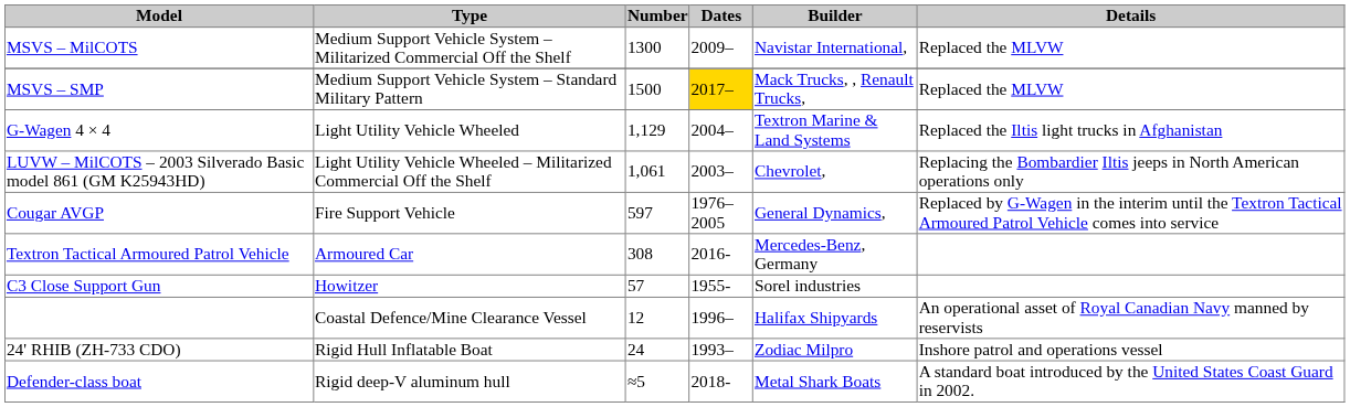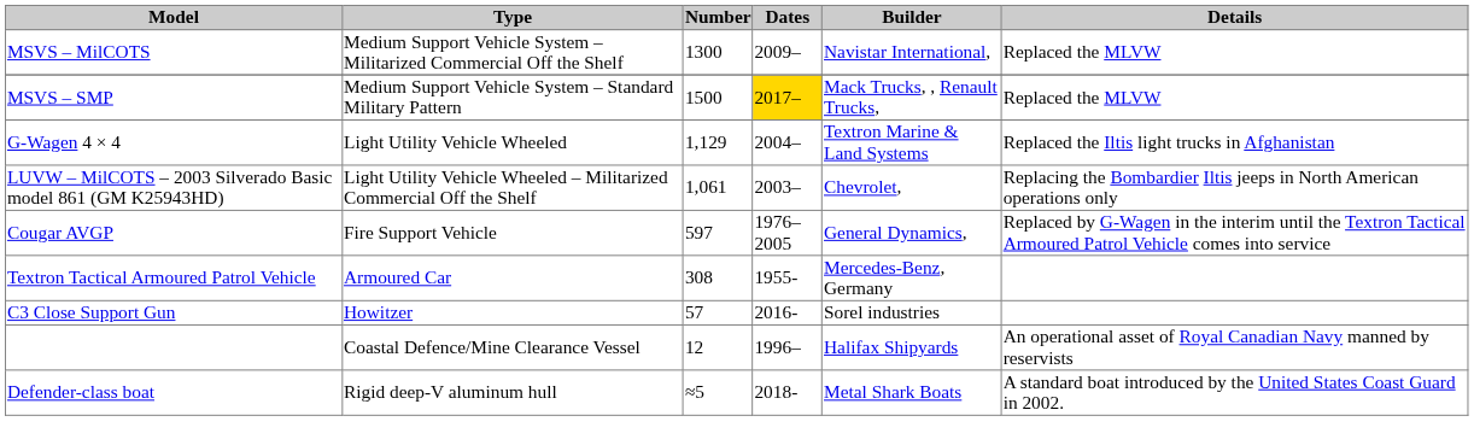 <table border=1 style="border-collapse: collapse;">
 <tr bgcolor=cccccc>
 <th>Model</th>
 <th>Type</th>
 <th>Number</th>
 <th>Dates</th>
 <th>Builder</th>
 <th>Details</th>
 </tr>
 <tr>
 <td><a href='#'>MSVS – MilCOTS</a></td>
 <td>Medium Support Vehicle System – Militarized Commercial Off the Shelf</td>
 <td>1300</td>
 <td>2009–</td>
 <td><a href='#'>Navistar International</a>, </td>
 <td>Replaced the <a href='#'>MLVW</a></td>
 </tr>
 <tr>
 </tr>
 <tr>
 <td><a href='#'>MSVS – SMP</a></td>
 <td>Medium Support Vehicle System – Standard Military Pattern</td>
 <td>1500</td>
 <td style="background: gold;">2017–</td>
 <td><a href='#'>Mack Trucks</a>, , <a href='#'>Renault Trucks</a>, </td>
 <td>Replaced the <a href='#'>MLVW</a></td>
 </tr>
 <tr>
 </tr>
 <tr>
 <td><a href='#'>G-Wagen</a> 4 × 4</td>
 <td>Light Utility Vehicle Wheeled</td>
 <td>1,129</td>
 <td>2004–</td>
 <td><a href='#'>Textron Marine & Land Systems</a></td>
 <td>Replaced the <a href='#'>Iltis</a> light trucks in <a href='#'>Afghanistan</a></td>
 </tr>
 <tr>
 <td><a href='#'>LUVW – MilCOTS</a> – 2003 Silverado Basic model 861 (GM K25943HD)</td>
 <td>Light Utility Vehicle Wheeled – Militarized Commercial Off the Shelf</td>
 <td>1,061</td>
 <td>2003–</td>
 <td><a href='#'>Chevrolet</a>, </td>
 <td>Replacing the <a href='#'>Bombardier</a> <a href='#'>Iltis</a> jeeps in North American operations only</td>
 </tr>
 <tr>
 <td><a href='#'>Cougar AVGP</a></td>
 <td>Fire Support Vehicle</td>
 <td>597</td>
 <td>1976–2005</td>
 <td><a href='#'>General Dynamics</a>, </td>
 <td>Replaced by <a href='#'>G-Wagen</a> in the interim until the <a href='#'>Textron Tactical Armoured Patrol Vehicle</a> comes into service</td>
 </tr>
 <tr>
 <td><a href='#'>Textron Tactical Armoured Patrol Vehicle</a></td>
 <td><a href='#'>Armoured Car</a></td>
 <td>308</td>
-<td>2016-</td>
+<td>1955-</td>
 <td><a href='#'>Mercedes-Benz</a>, Germany</td>
 <td></td>
 </tr>
 <tr>
 <td><a href='#'>C3 Close Support Gun</a></td>
 <td><a href='#'>Howitzer</a></td>
 <td>57</td>
-<td>1955-</td>
+<td>2016-</td>
 <td>Sorel industries</td>
 </tr>
 <tr>
 <td></td>
 <td>Coastal Defence/Mine Clearance Vessel</td>
 <td>12</td>
 <td>1996–</td>
 <td><a href='#'>Halifax Shipyards</a></td>
 <td>An operational asset of <a href='#'>Royal Canadian Navy</a> manned by reservists</td>
 </tr>
 <tr>
-<td>24' RHIB (ZH-733 CDO)</td>
-<td>Rigid Hull Inflatable Boat</td>
-<td>24</td>
-<td>1993–</td>
-<td><a href='#'>Zodiac Milpro</a> </td>
-<td>Inshore patrol and operations vessel</td>
-</tr>
-<tr>
 <td><a href='#'>Defender-class boat</a></td>
 <td>Rigid deep-V aluminum hull</td>
 <td>≈5</td>
 <td>2018-</td>
 <td><a href='#'>Metal Shark Boats</a></td>
 <td>A standard boat introduced by the <a href='#'>United States Coast Guard</a> in 2002.</td>
 </tr>
 </table>
